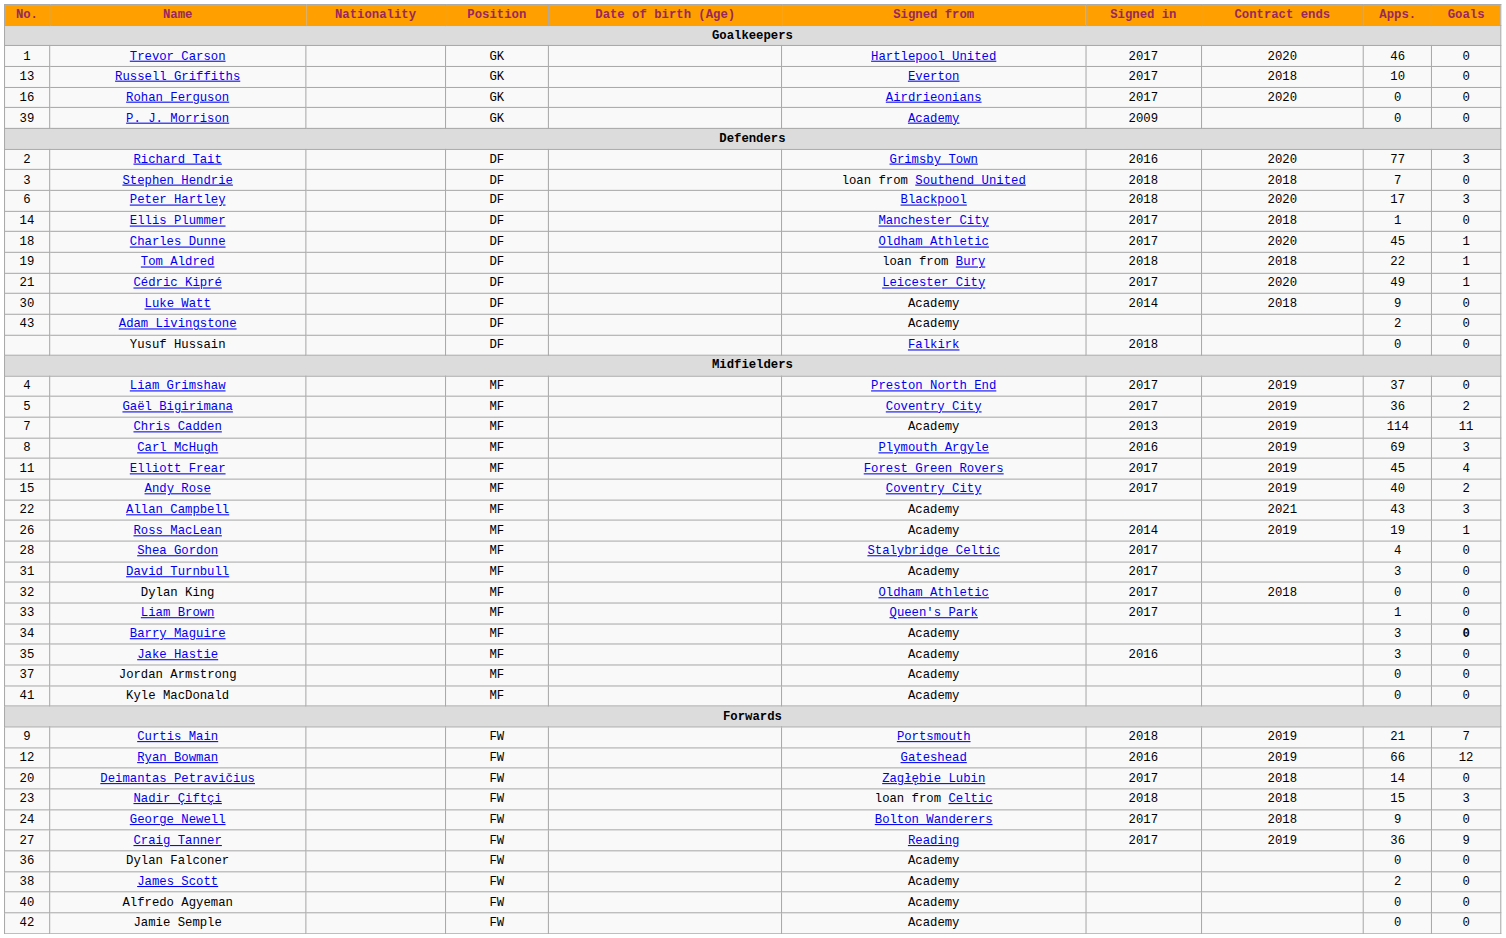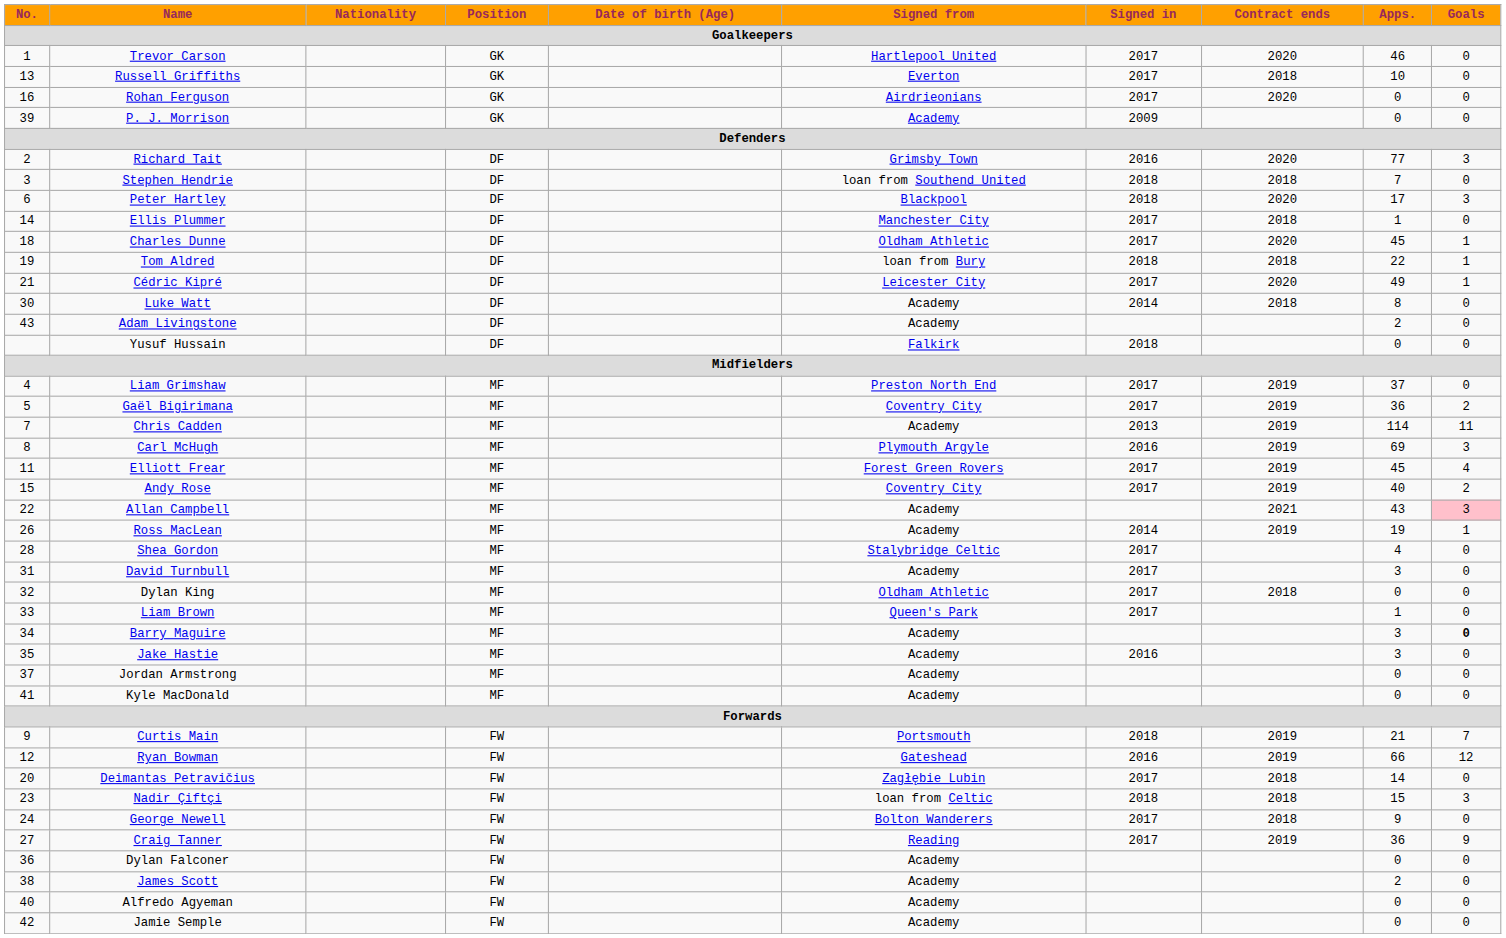 <table class="wikitable"  style="text-align:center; font-size:90%; width:90%;">
 <tr>
 <th style="background:#ffa000; color:#98285c; text-align:center;">No.</th>
 <th style="background:#ffa000; color:#98285c; text-align:center;">Name</th>
 <th style="background:#ffa000; color:#98285c; text-align:center;">Nationality</th>
 <th style="background:#ffa000; color:#98285c; text-align:center;">Position</th>
 <th style="background:#ffa000; color:#98285c; text-align:center;">Date of birth (Age)</th>
 <th style="background:#ffa000; color:#98285c; text-align:center;">Signed from</th>
 <th style="background:#ffa000; color:#98285c; text-align:center;">Signed in</th>
 <th style="background:#ffa000; color:#98285c; text-align:center;">Contract ends</th>
 <th style="background:#ffa000; color:#98285c; text-align:center;">Apps.</th>
 <th style="background:#ffa000; color:#98285c; text-align:center;">Goals</th>
 </tr>
 <tr>
 <th colspan=11  style="background:#dcdcdc; text-align:center;">Goalkeepers</th>
 </tr>
 <tr>
 <td>1</td>
 <td><a href='#'>Trevor Carson</a></td>
 <td></td>
 <td>GK</td>
 <td></td>
 <td><a href='#'>Hartlepool United</a></td>
 <td>2017</td>
 <td>2020</td>
 <td>46</td>
 <td>0</td>
 </tr>
 <tr>
 <td>13</td>
 <td><a href='#'>Russell Griffiths</a></td>
 <td></td>
 <td>GK</td>
 <td></td>
 <td><a href='#'>Everton</a></td>
 <td>2017</td>
 <td>2018</td>
 <td>10</td>
 <td>0</td>
 </tr>
 <tr>
 <td>16</td>
 <td><a href='#'>Rohan Ferguson</a></td>
 <td></td>
 <td>GK</td>
 <td></td>
 <td><a href='#'>Airdrieonians</a></td>
 <td>2017</td>
 <td>2020</td>
 <td>0</td>
 <td>0</td>
 </tr>
 <tr>
 <td>39</td>
 <td><a href='#'>P. J. Morrison</a></td>
 <td></td>
 <td>GK</td>
 <td></td>
 <td><a href='#'>Academy</a></td>
 <td>2009</td>
 <td></td>
 <td>0</td>
 <td>0</td>
 </tr>
 <tr>
 <th colspan=11  style="background:#dcdcdc; text-align:center;">Defenders</th>
 </tr>
 <tr>
 <td>2</td>
 <td><a href='#'>Richard Tait</a></td>
 <td></td>
 <td>DF</td>
 <td></td>
 <td><a href='#'>Grimsby Town</a></td>
 <td>2016</td>
 <td>2020</td>
 <td>77</td>
 <td>3</td>
 </tr>
 <tr>
 <td>3</td>
 <td><a href='#'>Stephen Hendrie</a></td>
 <td></td>
 <td>DF</td>
 <td></td>
 <td>loan from <a href='#'>Southend United</a></td>
 <td>2018</td>
 <td>2018</td>
 <td>7</td>
 <td>0</td>
 </tr>
 <tr>
 <td>6</td>
 <td><a href='#'>Peter Hartley</a></td>
 <td></td>
 <td>DF</td>
 <td></td>
 <td><a href='#'>Blackpool</a></td>
 <td>2018</td>
 <td>2020</td>
 <td>17</td>
 <td>3</td>
 </tr>
 <tr>
 <td>14</td>
 <td><a href='#'>Ellis Plummer</a></td>
 <td></td>
 <td>DF</td>
 <td></td>
 <td><a href='#'>Manchester City</a></td>
 <td>2017</td>
 <td>2018</td>
 <td>1</td>
 <td>0</td>
 </tr>
 <tr>
 <td>18</td>
 <td><a href='#'>Charles Dunne</a></td>
 <td></td>
 <td>DF</td>
 <td></td>
 <td><a href='#'>Oldham Athletic</a></td>
 <td>2017</td>
 <td>2020</td>
 <td>45</td>
 <td>1</td>
 </tr>
 <tr>
 <td>19</td>
 <td><a href='#'>Tom Aldred</a></td>
 <td></td>
 <td>DF</td>
 <td></td>
 <td>loan from <a href='#'>Bury</a></td>
 <td>2018</td>
 <td>2018</td>
 <td>22</td>
 <td>1</td>
 </tr>
 <tr>
 <td>21</td>
 <td><a href='#'>Cédric Kipré</a></td>
 <td></td>
 <td>DF</td>
 <td></td>
 <td><a href='#'>Leicester City</a></td>
 <td>2017</td>
 <td>2020</td>
 <td>49</td>
 <td>1</td>
 </tr>
 <tr>
 <td>30</td>
 <td><a href='#'>Luke Watt</a></td>
 <td></td>
 <td>DF</td>
 <td></td>
 <td>Academy</td>
 <td>2014</td>
 <td>2018</td>
-<td>9</td>
+<td>8</td>
 <td>0</td>
 </tr>
 <tr>
 <td>43</td>
 <td><a href='#'>Adam Livingstone</a></td>
 <td></td>
 <td>DF</td>
 <td></td>
 <td>Academy</td>
 <td></td>
 <td></td>
 <td>2</td>
 <td>0</td>
 </tr>
 <tr>
 <td></td>
 <td>Yusuf Hussain</td>
 <td></td>
 <td>DF</td>
 <td></td>
 <td><a href='#'>Falkirk</a></td>
 <td>2018</td>
 <td></td>
 <td>0</td>
 <td>0</td>
 </tr>
 <tr>
 <th colspan=11  style="background:#dcdcdc; text-align:center;">Midfielders</th>
 </tr>
 <tr>
 <td>4</td>
 <td><a href='#'>Liam Grimshaw</a></td>
 <td></td>
 <td>MF</td>
 <td></td>
 <td><a href='#'>Preston North End</a></td>
 <td>2017</td>
 <td>2019</td>
 <td>37</td>
 <td>0</td>
 </tr>
 <tr>
 <td>5</td>
 <td><a href='#'>Gaël Bigirimana</a></td>
 <td></td>
 <td>MF</td>
 <td></td>
 <td><a href='#'>Coventry City</a></td>
 <td>2017</td>
 <td>2019</td>
 <td>36</td>
 <td>2</td>
 </tr>
 <tr>
 <td>7</td>
 <td><a href='#'>Chris Cadden</a></td>
 <td></td>
 <td>MF</td>
 <td></td>
 <td>Academy</td>
 <td>2013</td>
 <td>2019</td>
 <td>114</td>
 <td>11</td>
 </tr>
 <tr>
 <td>8</td>
 <td><a href='#'>Carl McHugh</a></td>
 <td></td>
 <td>MF</td>
 <td></td>
 <td><a href='#'>Plymouth Argyle</a></td>
 <td>2016</td>
 <td>2019</td>
 <td>69</td>
 <td>3</td>
 </tr>
 <tr>
 <td>11</td>
 <td><a href='#'>Elliott Frear</a></td>
 <td></td>
 <td>MF</td>
 <td></td>
 <td><a href='#'>Forest Green Rovers</a></td>
 <td>2017</td>
 <td>2019</td>
 <td>45</td>
 <td>4</td>
 </tr>
 <tr>
 <td>15</td>
 <td><a href='#'>Andy Rose</a></td>
 <td></td>
 <td>MF</td>
 <td></td>
 <td><a href='#'>Coventry City</a></td>
 <td>2017</td>
 <td>2019</td>
 <td>40</td>
 <td>2</td>
 </tr>
 <tr>
 <td>22</td>
 <td><a href='#'>Allan Campbell</a></td>
 <td></td>
 <td>MF</td>
 <td></td>
 <td>Academy</td>
 <td></td>
 <td>2021</td>
 <td>43</td>
-<td>3</td>
+<td style="background: pink;">3</td>
 </tr>
 <tr>
 <td>26</td>
 <td><a href='#'>Ross MacLean</a></td>
 <td></td>
 <td>MF</td>
 <td></td>
 <td>Academy</td>
 <td>2014</td>
 <td>2019</td>
 <td>19</td>
 <td>1</td>
 </tr>
 <tr>
 <td>28</td>
 <td><a href='#'>Shea Gordon</a></td>
 <td></td>
 <td>MF</td>
 <td></td>
 <td><a href='#'>Stalybridge Celtic</a></td>
 <td>2017</td>
 <td></td>
 <td>4</td>
 <td>0</td>
 </tr>
 <tr>
 <td>31</td>
 <td><a href='#'>David Turnbull</a></td>
 <td></td>
 <td>MF</td>
 <td></td>
 <td>Academy</td>
 <td>2017</td>
 <td></td>
 <td>3</td>
 <td>0</td>
 </tr>
 <tr>
 <td>32</td>
 <td>Dylan King</td>
 <td></td>
 <td>MF</td>
 <td></td>
 <td><a href='#'>Oldham Athletic</a></td>
 <td>2017</td>
 <td>2018</td>
 <td>0</td>
 <td>0</td>
 </tr>
 <tr>
 <td>33</td>
 <td><a href='#'>Liam Brown</a></td>
 <td></td>
 <td>MF</td>
 <td></td>
 <td><a href='#'>Queen's Park</a></td>
 <td>2017</td>
 <td></td>
 <td>1</td>
 <td>0</td>
 </tr>
 <tr>
 <td>34</td>
 <td><a href='#'>Barry Maguire</a></td>
 <td></td>
 <td>MF</td>
 <td></td>
 <td>Academy</td>
 <td></td>
 <td></td>
 <td>3</td>
 <td><strong>0</strong></td>
 </tr>
 <tr>
 <td>35</td>
 <td><a href='#'>Jake Hastie</a></td>
 <td></td>
 <td>MF</td>
 <td></td>
 <td>Academy</td>
 <td>2016</td>
 <td></td>
 <td>3</td>
 <td>0</td>
 </tr>
 <tr>
 <td>37</td>
 <td>Jordan Armstrong</td>
 <td></td>
 <td>MF</td>
 <td></td>
 <td>Academy</td>
 <td></td>
 <td></td>
 <td>0</td>
 <td>0</td>
 </tr>
 <tr>
 <td>41</td>
 <td>Kyle MacDonald</td>
 <td></td>
 <td>MF</td>
 <td></td>
 <td>Academy</td>
 <td></td>
 <td></td>
 <td>0</td>
 <td>0</td>
 </tr>
 <tr>
 <th colspan=11  style="background:#dcdcdc; text-align:center;">Forwards</th>
 </tr>
 <tr>
 <td>9</td>
 <td><a href='#'>Curtis Main</a></td>
 <td></td>
 <td>FW</td>
 <td></td>
 <td><a href='#'>Portsmouth</a></td>
 <td>2018</td>
 <td>2019</td>
 <td>21</td>
 <td>7</td>
 </tr>
 <tr>
 <td>12</td>
 <td><a href='#'>Ryan Bowman</a></td>
 <td></td>
 <td>FW</td>
 <td></td>
 <td><a href='#'>Gateshead</a></td>
 <td>2016</td>
 <td>2019</td>
 <td>66</td>
 <td>12</td>
 </tr>
 <tr>
 <td>20</td>
 <td><a href='#'>Deimantas Petravičius</a></td>
 <td></td>
 <td>FW</td>
 <td></td>
 <td><a href='#'>Zagłębie Lubin</a></td>
 <td>2017</td>
 <td>2018</td>
 <td>14</td>
 <td>0</td>
 </tr>
 <tr>
 <td>23</td>
 <td><a href='#'>Nadir Çiftçi</a></td>
 <td></td>
 <td>FW</td>
 <td></td>
 <td>loan from <a href='#'>Celtic</a></td>
 <td>2018</td>
 <td>2018</td>
 <td>15</td>
 <td>3</td>
 </tr>
 <tr>
 <td>24</td>
 <td><a href='#'>George Newell</a></td>
 <td></td>
 <td>FW</td>
 <td></td>
 <td><a href='#'>Bolton Wanderers</a></td>
 <td>2017</td>
 <td>2018</td>
 <td>9</td>
 <td>0</td>
 </tr>
 <tr>
 <td>27</td>
 <td><a href='#'>Craig Tanner</a></td>
 <td></td>
 <td>FW</td>
 <td></td>
 <td><a href='#'>Reading</a></td>
 <td>2017</td>
 <td>2019</td>
 <td>36</td>
 <td>9</td>
 </tr>
 <tr>
 <td>36</td>
 <td>Dylan Falconer</td>
 <td></td>
 <td>FW</td>
 <td></td>
 <td>Academy</td>
 <td></td>
 <td></td>
 <td>0</td>
 <td>0</td>
 </tr>
 <tr>
 <td>38</td>
 <td><a href='#'>James Scott</a></td>
 <td></td>
 <td>FW</td>
 <td></td>
 <td>Academy</td>
 <td></td>
 <td></td>
 <td>2</td>
 <td>0</td>
 </tr>
 <tr>
 <td>40</td>
 <td>Alfredo Agyeman</td>
 <td></td>
 <td>FW</td>
 <td></td>
 <td>Academy</td>
 <td></td>
 <td></td>
 <td>0</td>
 <td>0</td>
 </tr>
 <tr>
 <td>42</td>
 <td>Jamie Semple</td>
 <td></td>
 <td>FW</td>
 <td></td>
 <td>Academy</td>
 <td></td>
 <td></td>
 <td>0</td>
 <td>0</td>
 </tr>
 </table>
